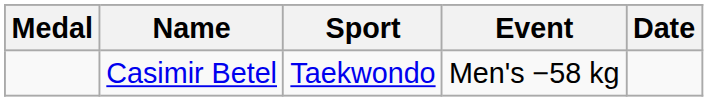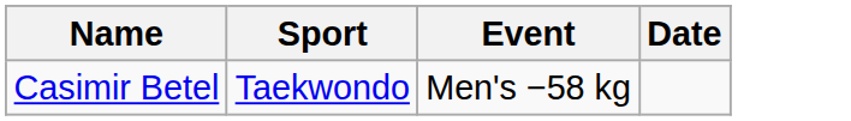 <table class="wikitable sortable" style="font-size:95%">
 <tr>
-<th>Medal</th>
 <th>Name</th>
 <th>Sport</th>
 <th>Event</th>
 <th>Date</th>
 </tr>
 <tr>
-<td></td>
 <td><a href='#'>Casimir Betel</a></td>
 <td><a href='#'>Taekwondo</a></td>
 <td>Men's −58 kg</td>
 <td></td>
 </tr>
 </table>
